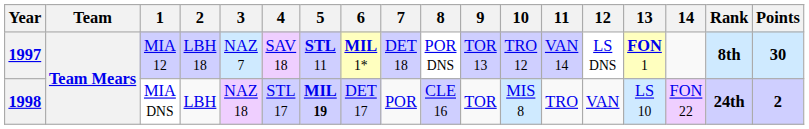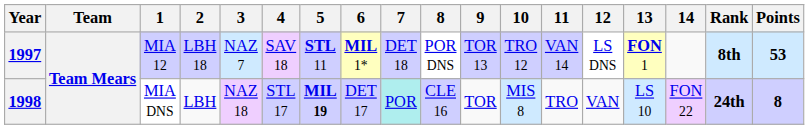 <table class="wikitable" style="text-align:center; font-size:90%">
 <tr>
 <th>Year</th>
 <th>Team</th>
 <th>1</th>
 <th>2</th>
 <th>3</th>
 <th>4</th>
 <th>5</th>
 <th>6</th>
 <th>7</th>
 <th>8</th>
 <th>9</th>
 <th>10</th>
 <th>11</th>
 <th>12</th>
 <th>13</th>
 <th>14</th>
 <th>Rank</th>
 <th>Points</th>
 </tr>
 <tr>
 <th><a href='#'>1997</a></th>
 <th rowspan=2><a href='#'>Team Mears</a></th>
 <td style="background:#CFCFFF;"><a href='#'>MIA</a><br><small>12</small></td>
 <td style="background:#CFCFFF;"><a href='#'>LBH</a><br><small>18</small></td>
 <td style="background:#CFEAFF;"><a href='#'>NAZ</a><br><small>7</small></td>
 <td style="background:#EFCFFF;"><a href='#'>SAV</a><br><small>18</small></td>
 <td style="background:#CFCFFF;"><strong><a href='#'>STL</a></strong><br><small>11</small></td>
 <td style="background:#FFFFBF;"><strong><a href='#'>MIL</a></strong><br><small>1*</small></td>
 <td style="background:#CFCFFF;"><a href='#'>DET</a><br><small>18</small></td>
 <td style="background:#FFFFFF;"><a href='#'>POR</a><br><small>DNS</small></td>
 <td style="background:#CFCFFF;"><a href='#'>TOR</a><br><small>13</small></td>
 <td style="background:#CFCFFF;"><a href='#'>TRO</a><br><small>12</small></td>
 <td style="background:#CFCFFF;"><a href='#'>VAN</a><br><small>14</small></td>
 <td style="background:#FFFFFF;"><a href='#'>LS</a><br><small>DNS</small></td>
 <td style="background:#FFFFBF;"><strong><a href='#'>FON</a></strong><br><small>1</small></td>
 <td></td>
 <th style="background:#CFEAFF;">8th</th>
-<th style="background:#CFEAFF;">30</th>
+<th style="background:#CFEAFF;">53</th>
 </tr>
 <tr>
 <th><a href='#'>1998</a></th>
 <td style="background:#FFFFFF;"><a href='#'>MIA</a><br><small>DNS</small></td>
 <td><a href='#'>LBH</a></td>
 <td style="background:#EFCFFF;"><a href='#'>NAZ</a><br><small>18</small></td>
 <td style="background:#CFCFFF;"><a href='#'>STL</a><br><small>17</small></td>
 <td style="background:#CFCFFF;"><strong><a href='#'>MIL</a><br><small>19</small></strong></td>
 <td style="background:#CFCFFF;"><a href='#'>DET</a><br><small>17</small></td>
-<td><a href='#'>POR</a></td>
+<td style="background: paleturquoise;"><a href='#'>POR</a></td>
 <td style="background:#CFCFFF;"><a href='#'>CLE</a><br><small>16</small></td>
 <td><a href='#'>TOR</a></td>
 <td style="background:#CFEAFF;"><a href='#'>MIS</a><br><small>8</small></td>
 <td><a href='#'>TRO</a></td>
 <td><a href='#'>VAN</a></td>
 <td style="background:#CFEAFF;"><a href='#'>LS</a><br><small>10</small></td>
 <td style="background:#EFCFFF;"><a href='#'>FON</a><br><small>22</small></td>
 <th style="background:#CFCFFF;">24th</th>
-<th style="background:#CFCFFF;">2</th>
+<th style="background:#CFCFFF;">8</th>
 </tr>
 </table>
